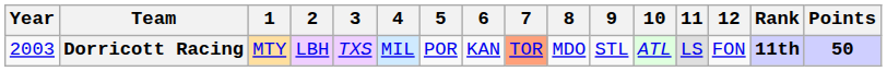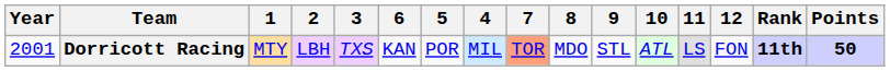 <table class="wikitable" style="text-align:center; font-size:95%">
 <tr>
 <th>Year</th>
 <th>Team</th>
 <th>1</th>
 <th>2</th>
 <th>3</th>
+<th>6</th>
+<th>5</th>
 <th>4</th>
-<th>5</th>
-<th>6</th>
 <th>7</th>
 <th>8</th>
 <th>9</th>
 <th>10</th>
 <th>11</th>
 <th>12</th>
 <th>Rank</th>
 <th>Points</th>
 </tr>
 <tr>
-<td><a href='#'>2003</a></td>
+<td><a href='#'>2001</a></td>
 <th>Dorricott Racing</th>
 <td style="background:#FFDF9F;"><a href='#'>MTY</a><br></td>
 <td style="background:#EFCFFF;"><a href='#'>LBH</a><br></td>
 <td style="background:#EFCFFF;"><em><a href='#'>TXS</a></em><br></td>
+<td><a href='#'>KAN</a></td>
+<td><a href='#'>POR</a></td>
 <td style="background:#CFEAFF;"><a href='#'>MIL</a><br></td>
-<td><a href='#'>POR</a></td>
-<td><a href='#'>KAN</a></td>
 <td style="background: lightsalmon;"><a href='#'>TOR</a></td>
 <td><a href='#'>MDO</a></td>
 <td><a href='#'>STL</a></td>
 <td style="background:#DFFFDF;"><em><a href='#'>ATL</a></em><br></td>
 <td style="background:#DFDFDF;"><a href='#'>LS</a><br></td>
 <td><a href='#'>FON</a></td>
 <td style="background:#CFCFFF;"><strong>11th</strong></td>
 <td style="background:#CFCFFF;"><strong>50</strong></td>
 </tr>
 </table>
